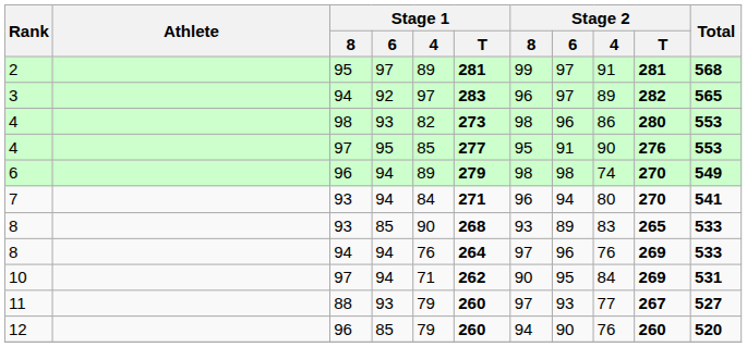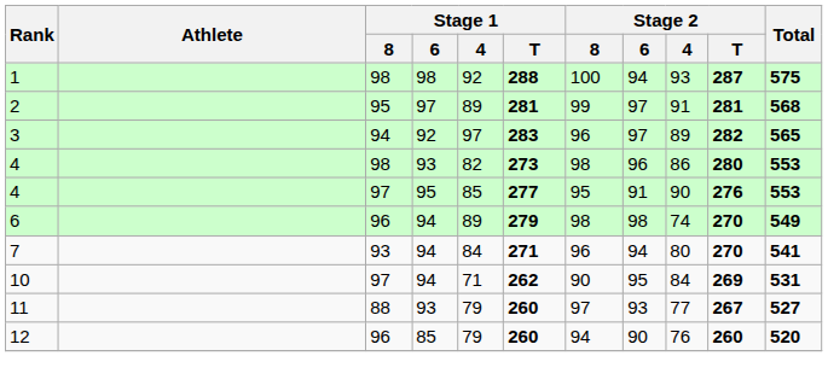 <table class="wikitable" style="font-size:95%" style="width:35em;" style="text-align:center">
 <tr>
 <th rowspan=2>Rank</th>
 <th rowspan=2 width=250>Athlete</th>
 <th colspan=4 width=160>Stage 1</th>
 <th colspan=4 width=160>Stage 2</th>
 <th rowspan=2 width=40>Total</th>
 </tr>
 <tr>
 <th>8</th>
 <th>6</th>
 <th>4</th>
 <th>T</th>
 <th>8</th>
 <th>6</th>
 <th>4</th>
 <th>T</th>
+</tr>
+<tr bgcolor=ccffcc>
+<td>1</td>
+<td align=left></td>
+<td>98</td>
+<td>98</td>
+<td>92</td>
+<td><strong>288</strong></td>
+<td>100</td>
+<td>94</td>
+<td>93</td>
+<td><strong>287</strong></td>
+<td><strong>575</strong></td>
 </tr>
 <tr bgcolor=ccffcc>
 <td>2</td>
 <td align=left></td>
 <td>95</td>
 <td>97</td>
 <td>89</td>
 <td><strong>281</strong></td>
 <td>99</td>
 <td>97</td>
 <td>91</td>
 <td><strong>281</strong></td>
 <td><strong>568</strong></td>
 </tr>
 <tr bgcolor=ccffcc>
 <td>3</td>
 <td align=left></td>
 <td>94</td>
 <td>92</td>
 <td>97</td>
 <td><strong>283</strong></td>
 <td>96</td>
 <td>97</td>
 <td>89</td>
 <td><strong>282</strong></td>
 <td><strong>565</strong></td>
 </tr>
 <tr bgcolor=ccffcc>
 <td>4</td>
 <td align=left></td>
 <td>98</td>
 <td>93</td>
 <td>82</td>
 <td><strong>273</strong></td>
 <td>98</td>
 <td>96</td>
 <td>86</td>
 <td><strong>280</strong></td>
 <td><strong>553</strong></td>
 </tr>
 <tr bgcolor=ccffcc>
 <td>4</td>
 <td align=left></td>
 <td>97</td>
 <td>95</td>
 <td>85</td>
 <td><strong>277</strong></td>
 <td>95</td>
 <td>91</td>
 <td>90</td>
 <td><strong>276</strong></td>
 <td><strong>553</strong></td>
 </tr>
 <tr bgcolor=ccffcc>
 <td>6</td>
 <td align=left></td>
 <td>96</td>
 <td>94</td>
 <td>89</td>
 <td><strong>279</strong></td>
 <td>98</td>
 <td>98</td>
 <td>74</td>
 <td><strong>270</strong></td>
 <td><strong>549</strong></td>
 </tr>
 <tr>
 <td>7</td>
 <td align=left></td>
 <td>93</td>
 <td>94</td>
 <td>84</td>
 <td><strong>271</strong></td>
 <td>96</td>
 <td>94</td>
 <td>80</td>
 <td><strong>270</strong></td>
 <td><strong>541</strong></td>
 </tr>
 <tr>
-<td>8</td>
-<td align=left></td>
-<td>93</td>
-<td>85</td>
-<td>90</td>
-<td><strong>268</strong></td>
-<td>93</td>
-<td>89</td>
-<td>83</td>
-<td><strong>265</strong></td>
-<td><strong>533</strong></td>
-</tr>
-<tr>
-<td>8</td>
-<td align=left></td>
-<td>94</td>
-<td>94</td>
-<td>76</td>
-<td><strong>264</strong></td>
-<td>97</td>
-<td>96</td>
-<td>76</td>
-<td><strong>269</strong></td>
-<td><strong>533</strong></td>
-</tr>
-<tr>
 <td>10</td>
 <td align=left></td>
 <td>97</td>
 <td>94</td>
 <td>71</td>
 <td><strong>262</strong></td>
 <td>90</td>
 <td>95</td>
 <td>84</td>
 <td><strong>269</strong></td>
 <td><strong>531</strong></td>
 </tr>
 <tr>
 <td>11</td>
 <td align=left></td>
 <td>88</td>
 <td>93</td>
 <td>79</td>
 <td><strong>260</strong></td>
 <td>97</td>
 <td>93</td>
 <td>77</td>
 <td><strong>267</strong></td>
 <td><strong>527</strong></td>
 </tr>
 <tr>
 <td>12</td>
 <td align=left></td>
 <td>96</td>
 <td>85</td>
 <td>79</td>
 <td><strong>260</strong></td>
 <td>94</td>
 <td>90</td>
 <td>76</td>
 <td><strong>260</strong></td>
 <td><strong>520</strong></td>
 </tr>
 <tr>
 </tr>
 </table>
